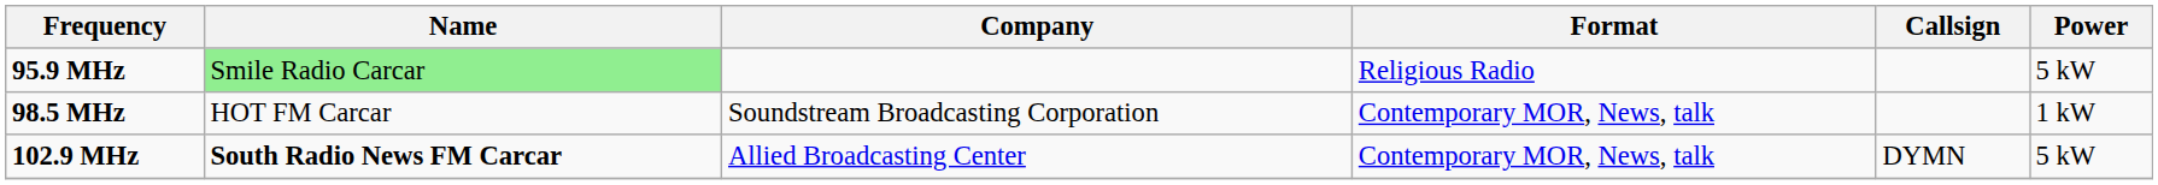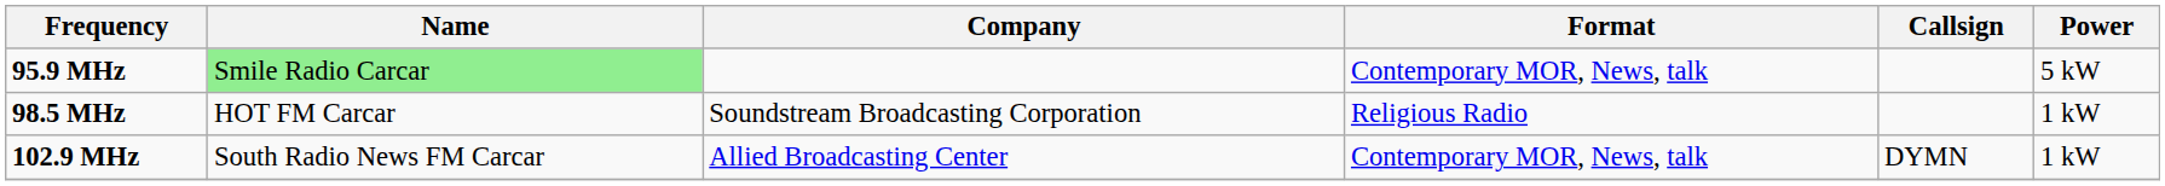 <table class="sortable wikitable" style="width:100%" style="text-align:center;">
 <tr>
 <th>Frequency</th>
 <th>Name</th>
 <th>Company</th>
 <th>Format</th>
 <th>Callsign</th>
 <th>Power</th>
 </tr>
 <tr>
 <td><strong>95.9 MHz</strong></td>
 <td style="background: lightgreen;">Smile Radio Carcar</td>
 <td></td>
-<td><a href='#'>Religious Radio</a></td>
+<td><a href='#'>Contemporary MOR</a>, <a href='#'>News</a>, <a href='#'>talk</a></td>
 <td></td>
 <td>5 kW</td>
 </tr>
 <tr>
 <td><strong>98.5 MHz</strong></td>
 <td>HOT FM Carcar</td>
 <td>Soundstream Broadcasting Corporation</td>
-<td><a href='#'>Contemporary MOR</a>, <a href='#'>News</a>, <a href='#'>talk</a></td>
+<td><a href='#'>Religious Radio</a></td>
 <td></td>
 <td>1 kW</td>
 </tr>
 <tr>
 <td><strong>102.9 MHz</strong></td>
-<td><strong>South Radio News FM Carcar</strong></td>
+<td>South Radio News FM Carcar</td>
 <td><a href='#'>Allied Broadcasting Center</a></td>
 <td><a href='#'>Contemporary MOR</a>, <a href='#'>News</a>, <a href='#'>talk</a></td>
 <td>DYMN</td>
-<td>5 kW</td>
+<td>1 kW</td>
 </tr>
 <tr>
 </tr>
 </table>
